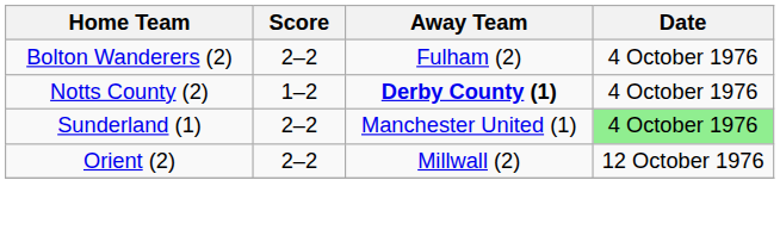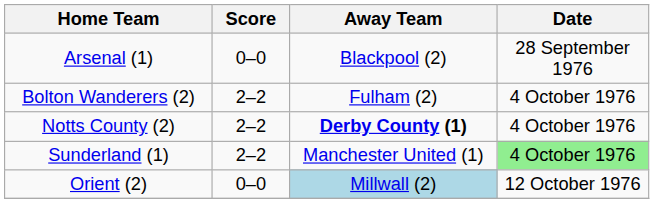 <table class="wikitable" style="text-align:center;">
 <tr>
 <th width=175>Home Team</th>
 <th width=60>Score</th>
 <th width=175>Away Team</th>
 <th width= 125>Date</th>
+</tr>
+<tr>
+<td><a href='#'>Arsenal</a> (1)</td>
+<td>0–0</td>
+<td><a href='#'>Blackpool</a> (2)</td>
+<td>28 September 1976</td>
 </tr>
 <tr>
 <td><a href='#'>Bolton Wanderers</a> (2)</td>
 <td>2–2</td>
 <td><a href='#'>Fulham</a> (2)</td>
 <td>4 October 1976</td>
 </tr>
 <tr>
 <td><a href='#'>Notts County</a> (2)</td>
-<td>1–2</td>
+<td>2–2</td>
 <td><strong><a href='#'>Derby County</a> (1)</strong></td>
 <td>4 October 1976</td>
 </tr>
 <tr>
 <td><a href='#'>Sunderland</a> (1)</td>
 <td>2–2</td>
 <td><a href='#'>Manchester United</a> (1)</td>
 <td style="background: lightgreen;">4 October 1976</td>
 </tr>
 <tr>
 <td><a href='#'>Orient</a> (2)</td>
-<td>2–2</td>
-<td><a href='#'>Millwall</a> (2)</td>
+<td>0–0</td>
+<td style="background: lightblue;"><a href='#'>Millwall</a> (2)</td>
 <td>12 October 1976</td>
 </tr>
 <tr>
 </tr>
 </table>
